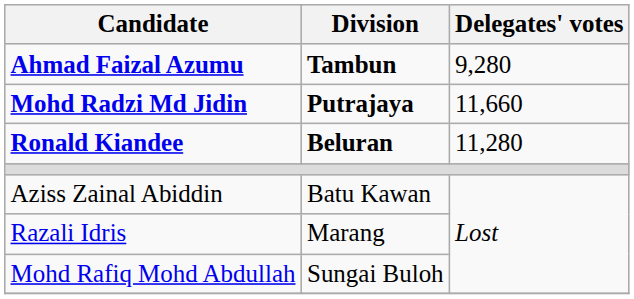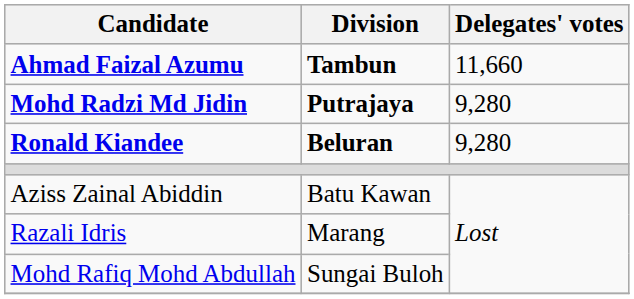 <table class="wikitable">
 <tr>
 <th>Candidate</th>
 <th>Division</th>
 <th>Delegates' votes</th>
 </tr>
 <tr>
 <td><strong><a href='#'>Ahmad Faizal Azumu</a></strong></td>
 <td><strong>Tambun</strong></td>
-<td colspan="1">9,280</td>
+<td>11,660</td>
 </tr>
 <tr>
 <td><a href='#'><strong>Mohd Radzi Md Jidin</strong></a></td>
 <td><strong>Putrajaya</strong></td>
-<td>11,660</td>
+<td colspan="1">9,280</td>
 </tr>
 <tr>
 <td><strong><a href='#'>Ronald Kiandee</a></strong></td>
 <td><strong>Beluran</strong></td>
-<td>11,280</td>
+<td colspan="1">9,280</td>
 </tr>
 <tr>
 <td colspan="4" bgcolor="dcdcdc"></td>
 </tr>
 <tr>
 <td>Aziss Zainal Abiddin</td>
 <td>Batu Kawan</td>
 <td rowspan="3"><em>Lost</em></td>
 </tr>
 <tr>
 <td><a href='#'>Razali Idris</a></td>
 <td>Marang</td>
 </tr>
 <tr>
 <td><a href='#'>Mohd Rafiq Mohd Abdullah</a></td>
 <td>Sungai Buloh</td>
 </tr>
 <tr>
 </tr>
 </table>
